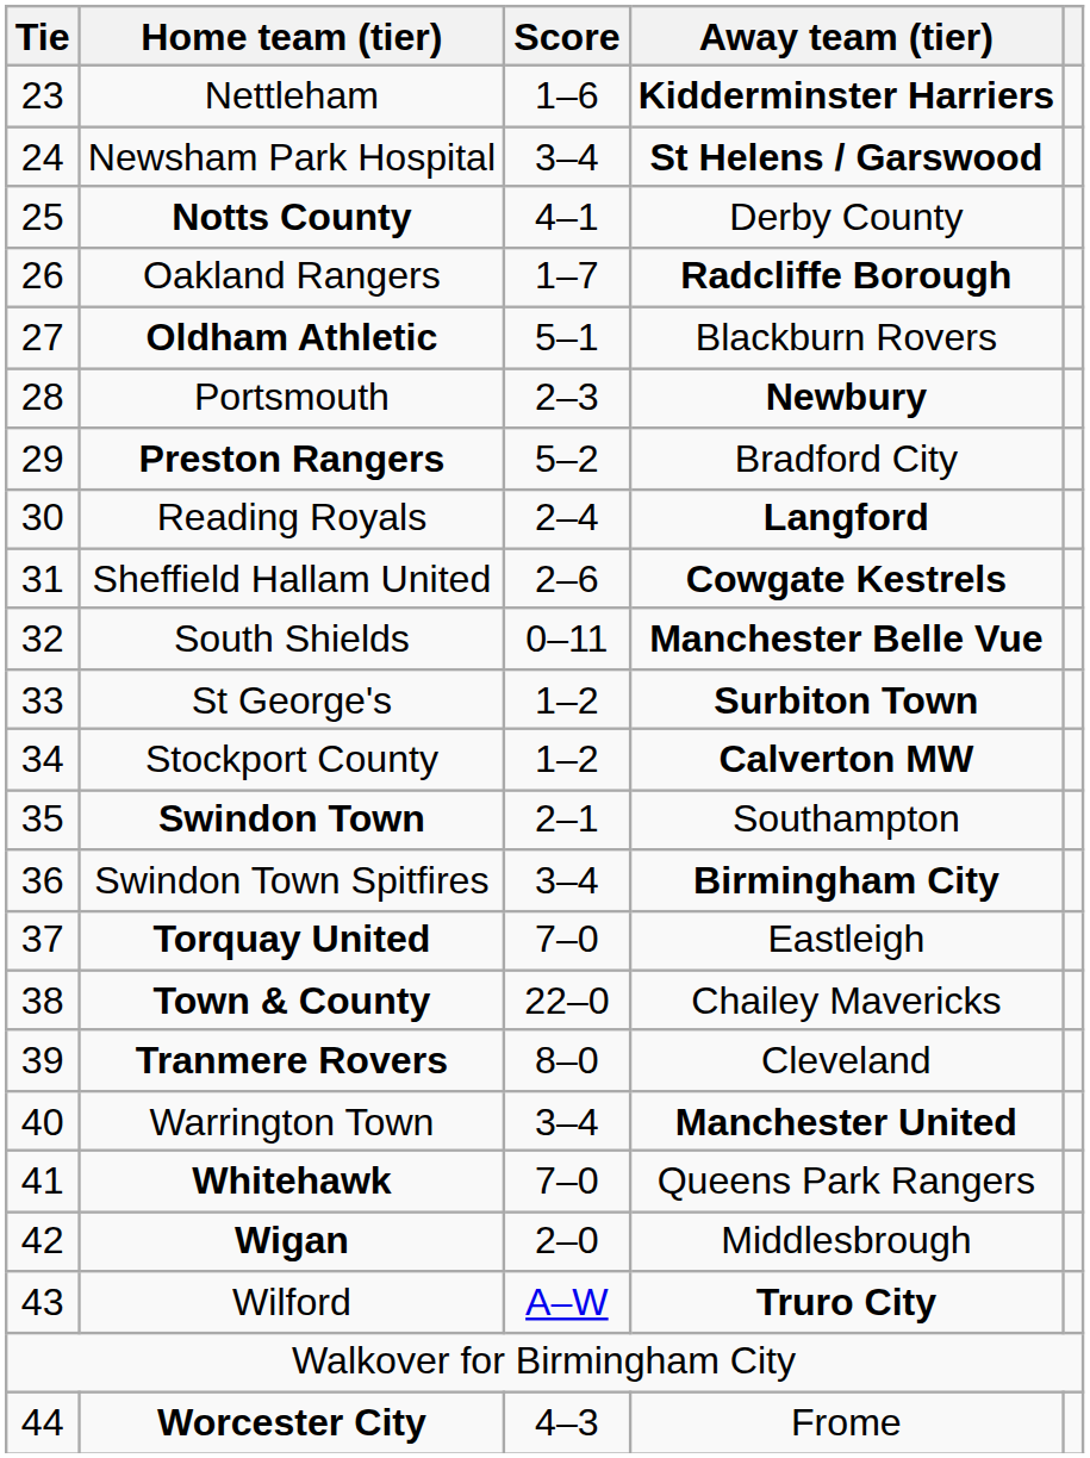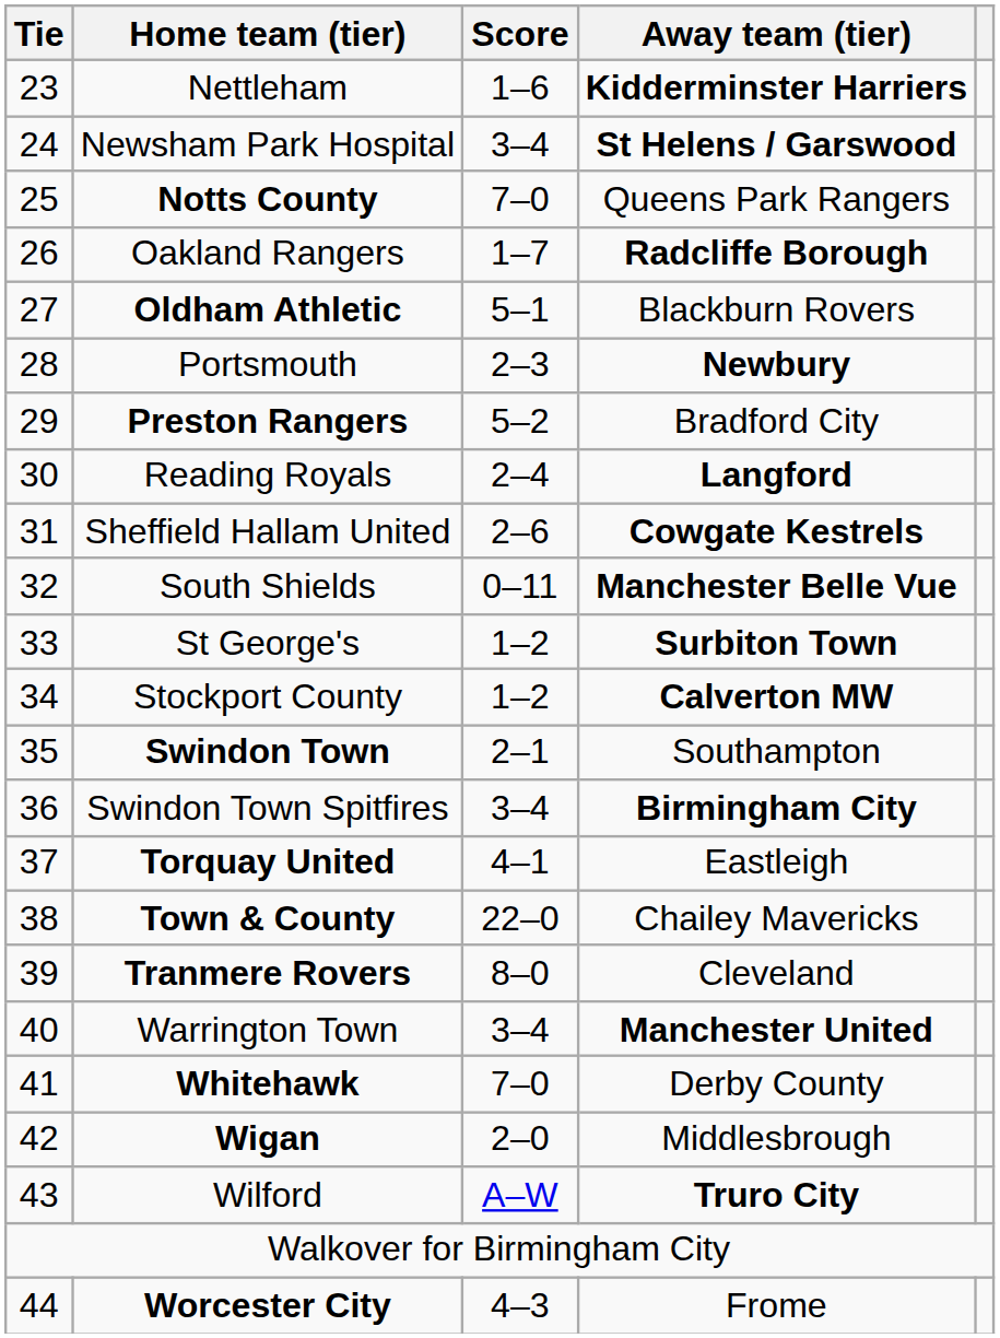 <table class="wikitable" style="text-align:center; font-size:85%">
 <tr>
 <th>Tie</th>
 <th>Home team (tier)</th>
 <th>Score</th>
 <th>Away team (tier)</th>
 <th></th>
 </tr>
 <tr>
 <td align="center">23</td>
 <td>Nettleham</td>
 <td align="center">1–6</td>
 <td><strong>Kidderminster Harriers</strong></td>
 <td></td>
 </tr>
 <tr>
 <td align="center">24</td>
 <td>Newsham Park Hospital</td>
 <td align="center">3–4</td>
 <td><strong>St Helens / Garswood</strong></td>
 <td></td>
 </tr>
 <tr>
 <td align="center">25</td>
 <td><strong>Notts County</strong></td>
-<td align="center">4–1</td>
-<td>Derby County</td>
+<td align="center">7–0</td>
+<td>Queens Park Rangers</td>
 <td></td>
 </tr>
 <tr>
 <td align="center">26</td>
 <td>Oakland Rangers</td>
 <td align="center">1–7</td>
 <td><strong>Radcliffe Borough</strong></td>
 <td></td>
 </tr>
 <tr>
 <td align="center">27</td>
 <td><strong>Oldham Athletic</strong></td>
 <td align="center">5–1</td>
 <td>Blackburn Rovers</td>
 <td></td>
 </tr>
 <tr>
 <td align="center">28</td>
 <td>Portsmouth</td>
 <td align="center">2–3</td>
 <td><strong>Newbury</strong></td>
 <td></td>
 </tr>
 <tr>
 <td align="center">29</td>
 <td><strong>Preston Rangers</strong></td>
 <td align="center">5–2</td>
 <td>Bradford City</td>
 <td></td>
 </tr>
 <tr>
 <td align="center">30</td>
 <td>Reading Royals</td>
 <td align="center">2–4</td>
 <td><strong>Langford</strong></td>
 <td></td>
 </tr>
 <tr>
 <td align="center">31</td>
 <td>Sheffield Hallam United</td>
 <td align="center">2–6</td>
 <td><strong>Cowgate Kestrels</strong></td>
 <td></td>
 </tr>
 <tr>
 <td align="center">32</td>
 <td>South Shields</td>
 <td align="center">0–11</td>
 <td><strong>Manchester Belle Vue</strong></td>
 <td></td>
 </tr>
 <tr>
 <td align="center">33</td>
 <td>St George's</td>
 <td align="center">1–2</td>
 <td><strong>Surbiton Town</strong></td>
 <td></td>
 </tr>
 <tr>
 <td align="center">34</td>
 <td>Stockport County</td>
 <td align="center">1–2</td>
 <td><strong>Calverton MW</strong></td>
 <td></td>
 </tr>
 <tr>
 <td align="center">35</td>
 <td><strong>Swindon Town</strong></td>
 <td align="center">2–1 </td>
 <td>Southampton</td>
 <td></td>
 </tr>
 <tr>
 <td align="center">36</td>
 <td>Swindon Town Spitfires</td>
 <td align="center">3–4</td>
 <td><strong>Birmingham City</strong></td>
 <td></td>
 </tr>
 <tr>
 <td align="center">37</td>
 <td><strong>Torquay United</strong></td>
-<td align="center">7–0</td>
+<td align="center">4–1</td>
 <td>Eastleigh</td>
 <td></td>
 </tr>
 <tr>
 <td align="center">38</td>
 <td><strong>Town & County</strong></td>
 <td align="center">22–0</td>
 <td>Chailey Mavericks</td>
 <td></td>
 </tr>
 <tr>
 <td align="center">39</td>
 <td><strong>Tranmere Rovers</strong></td>
 <td align="center">8–0</td>
 <td>Cleveland</td>
 <td></td>
 </tr>
 <tr>
 <td align="center">40</td>
 <td>Warrington Town</td>
 <td align="center">3–4</td>
 <td><strong>Manchester United</strong></td>
 <td></td>
 </tr>
 <tr>
 <td align="center">41</td>
 <td><strong>Whitehawk</strong></td>
 <td align="center">7–0</td>
-<td>Queens Park Rangers</td>
+<td>Derby County</td>
 <td></td>
 </tr>
 <tr>
 <td align="center">42</td>
 <td><strong>Wigan</strong></td>
 <td align="center">2–0</td>
 <td>Middlesbrough</td>
 <td></td>
 </tr>
 <tr>
 <td align="center">43</td>
 <td>Wilford</td>
 <td align="center"><a href='#'>A–W</a></td>
 <td><strong>Truro City</strong></td>
 <td></td>
 </tr>
 <tr>
 <td colspan="5" align="center">Walkover for Birmingham City</td>
 </tr>
 <tr>
 <td align="center">44</td>
 <td><strong>Worcester City</strong></td>
 <td align="center">4–3</td>
 <td>Frome</td>
 <td></td>
 </tr>
 </table>
